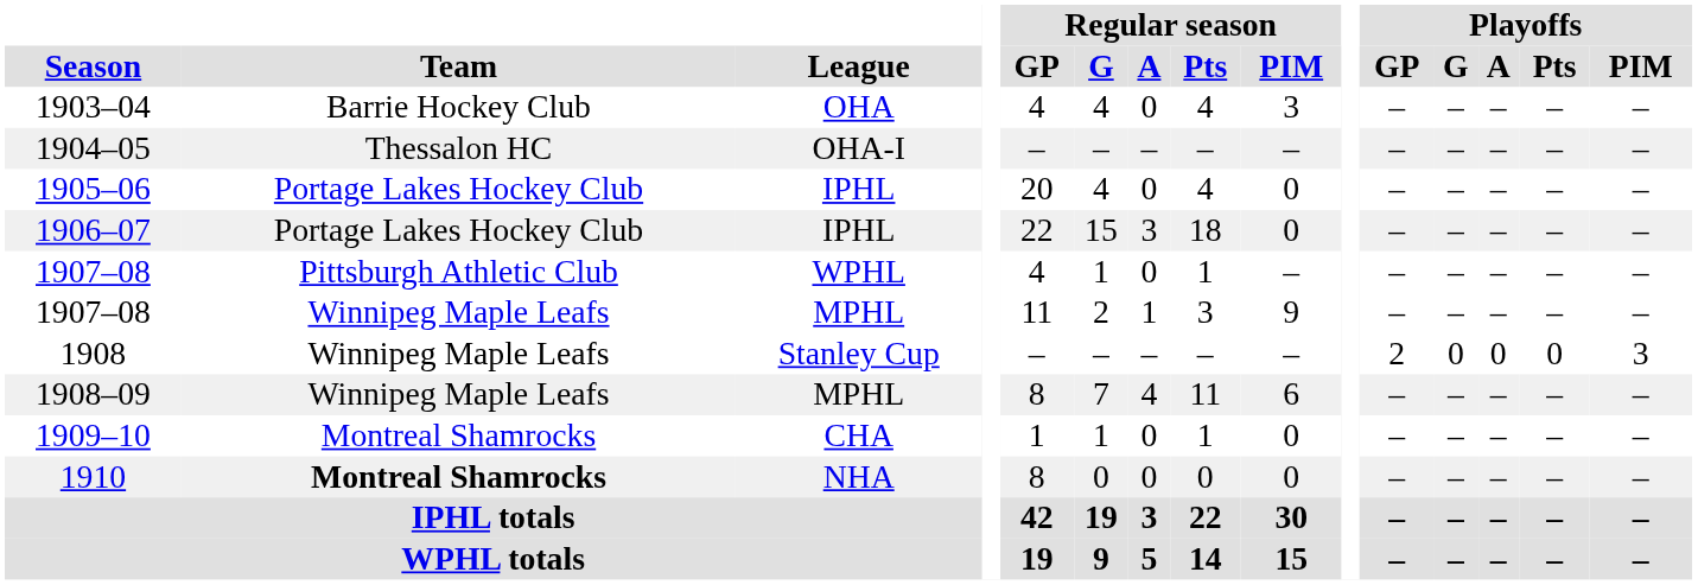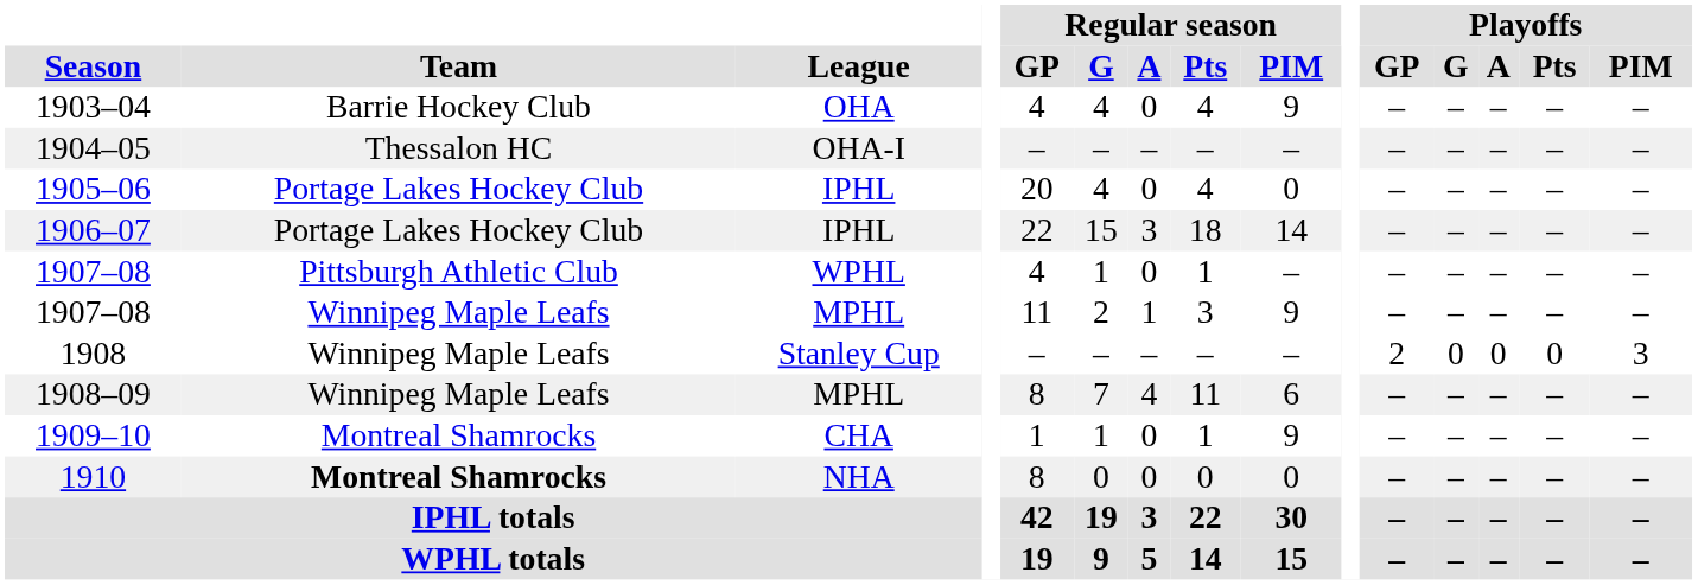 <table BORDER="0" CELLPADDING="1" CELLSPACING="0" width="65%" style="text-align:center">
 <tr bgcolor="#e0e0e0">
 <th colspan="3" bgcolor="#ffffff"> </th>
 <th rowspan="99" bgcolor="#ffffff"> </th>
 <th colspan="5">Regular season</th>
 <th rowspan="99" bgcolor="#ffffff"> </th>
 <th colspan="5">Playoffs</th>
 </tr>
 <tr bgcolor="#e0e0e0">
 <th><a href='#'>Season</a></th>
 <th>Team</th>
 <th>League</th>
 <th>GP</th>
 <th><a href='#'>G</a></th>
 <th><a href='#'>A</a></th>
 <th><a href='#'>Pts</a></th>
 <th><a href='#'>PIM</a></th>
 <th>GP</th>
 <th>G</th>
 <th>A</th>
 <th>Pts</th>
 <th>PIM</th>
 </tr>
 <tr ALIGN="center">
 <td>1903–04</td>
 <td>Barrie Hockey Club</td>
 <td><a href='#'>OHA</a></td>
 <td>4</td>
 <td>4</td>
 <td>0</td>
 <td>4</td>
-<td>3</td>
+<td>9</td>
 <td>–</td>
 <td>–</td>
 <td>–</td>
 <td>–</td>
 <td>–</td>
 </tr>
 <tr ALIGN="center" bgcolor="#f0f0f0">
 <td>1904–05</td>
 <td>Thessalon HC</td>
 <td>OHA-I</td>
 <td>–</td>
 <td>–</td>
 <td>–</td>
 <td>–</td>
 <td>–</td>
 <td>–</td>
 <td>–</td>
 <td>–</td>
 <td>–</td>
 <td>–</td>
 </tr>
 <tr ALIGN="center">
 <td><a href='#'>1905–06</a></td>
 <td><a href='#'>Portage Lakes Hockey Club</a></td>
 <td><a href='#'>IPHL</a></td>
 <td>20</td>
 <td>4</td>
 <td>0</td>
 <td>4</td>
 <td>0</td>
 <td>–</td>
 <td>–</td>
 <td>–</td>
 <td>–</td>
 <td>–</td>
 </tr>
 <tr ALIGN="center" bgcolor="#f0f0f0">
 <td><a href='#'>1906–07</a></td>
 <td>Portage Lakes Hockey Club</td>
 <td>IPHL</td>
 <td>22</td>
 <td>15</td>
 <td>3</td>
 <td>18</td>
-<td>0</td>
+<td>14</td>
 <td>–</td>
 <td>–</td>
 <td>–</td>
 <td>–</td>
 <td>–</td>
 </tr>
 <tr ALIGN="center">
 <td><a href='#'>1907–08</a></td>
 <td><a href='#'>Pittsburgh Athletic Club</a></td>
 <td><a href='#'>WPHL</a></td>
 <td>4</td>
 <td>1</td>
 <td>0</td>
 <td>1</td>
 <td>–</td>
 <td>–</td>
 <td>–</td>
 <td>–</td>
 <td>–</td>
 <td>–</td>
 </tr>
 <tr ALIGN="center">
 <td>1907–08</td>
 <td><a href='#'>Winnipeg Maple Leafs</a></td>
 <td><a href='#'>MPHL</a></td>
 <td>11</td>
 <td>2</td>
 <td>1</td>
 <td>3</td>
 <td>9</td>
 <td>–</td>
 <td>–</td>
 <td>–</td>
 <td>–</td>
 <td>–</td>
 </tr>
 <tr ALIGN="center">
 <td>1908</td>
 <td>Winnipeg Maple Leafs</td>
 <td><a href='#'>Stanley Cup</a></td>
 <td>–</td>
 <td>–</td>
 <td>–</td>
 <td>–</td>
 <td>–</td>
 <td>2</td>
 <td>0</td>
 <td>0</td>
 <td>0</td>
 <td>3</td>
 </tr>
 <tr ALIGN="center" bgcolor="#f0f0f0">
 <td>1908–09</td>
 <td>Winnipeg Maple Leafs</td>
 <td>MPHL</td>
 <td>8</td>
 <td>7</td>
 <td>4</td>
 <td>11</td>
 <td>6</td>
 <td>–</td>
 <td>–</td>
 <td>–</td>
 <td>–</td>
 <td>–</td>
 </tr>
 <tr ALIGN="center">
 <td><a href='#'>1909–10</a></td>
 <td><a href='#'>Montreal Shamrocks</a></td>
 <td><a href='#'>CHA</a></td>
 <td>1</td>
 <td>1</td>
 <td>0</td>
 <td>1</td>
-<td>0</td>
+<td>9</td>
 <td>–</td>
 <td>–</td>
 <td>–</td>
 <td>–</td>
 <td>–</td>
 </tr>
 <tr ALIGN="center" bgcolor="#f0f0f0">
 <td><a href='#'>1910</a></td>
 <td><strong>Montreal Shamrocks</strong></td>
 <td><a href='#'>NHA</a></td>
 <td>8</td>
 <td>0</td>
 <td>0</td>
 <td>0</td>
 <td>0</td>
 <td>–</td>
 <td>–</td>
 <td>–</td>
 <td>–</td>
 <td>–</td>
 </tr>
 <tr ALIGN="center" bgcolor="#e0e0e0">
 <th colspan="3" align="center"><a href='#'>IPHL</a> totals</th>
 <th>42</th>
 <th>19</th>
 <th>3</th>
 <th>22</th>
 <th>30</th>
 <th>–</th>
 <th>–</th>
 <th>–</th>
 <th>–</th>
 <th>–</th>
 </tr>
 <tr ALIGN="center" bgcolor="#e0e0e0">
 <th colspan="3" align="center"><a href='#'>WPHL</a> totals</th>
 <th>19</th>
 <th>9</th>
 <th>5</th>
 <th>14</th>
 <th>15</th>
 <th>–</th>
 <th>–</th>
 <th>–</th>
 <th>–</th>
 <th>–</th>
 </tr>
 </table>
